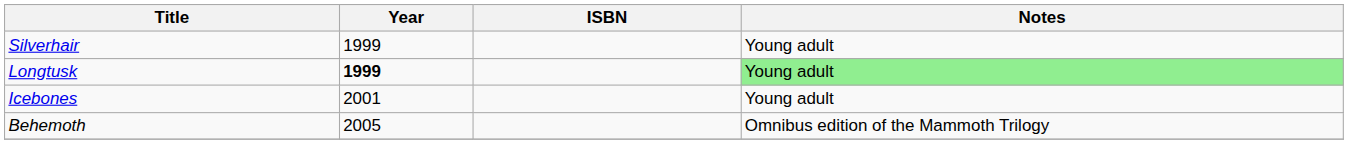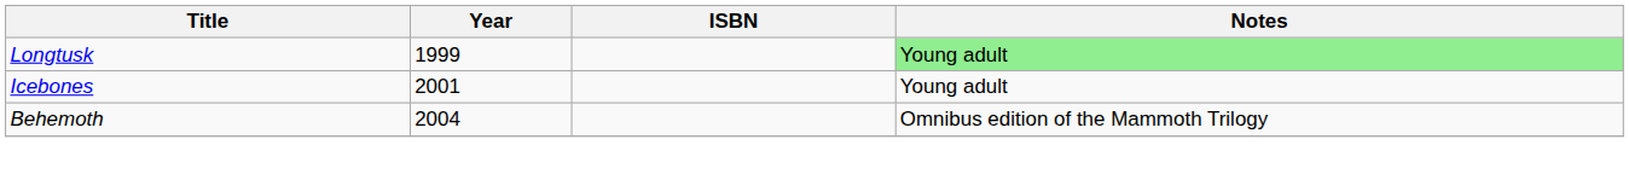 <table class='wikitable' width='100%'>
 <tr>
 <th width='25%'>Title</th>
 <th width='10%'>Year</th>
 <th width='20%'>ISBN</th>
 <th width='45%'>Notes</th>
 </tr>
 <tr>
-<td><em><a href='#'>Silverhair</a></em></td>
+<td><em><a href='#'>Longtusk</a></em></td>
 <td>1999</td>
-<td></td>
-<td>Young adult</td>
-</tr>
-<tr>
-<td><em><a href='#'>Longtusk</a></em></td>
-<td><strong>1999</strong></td>
 <td></td>
 <td style="background: lightgreen;">Young adult</td>
 </tr>
 <tr>
 <td><em><a href='#'>Icebones</a></em></td>
 <td>2001</td>
 <td></td>
 <td>Young adult</td>
 </tr>
 <tr>
 <td><em>Behemoth</em></td>
-<td>2005</td>
+<td>2004</td>
 <td></td>
 <td>Omnibus edition of the Mammoth Trilogy</td>
 </tr>
 <tr>
 </tr>
 </table>
